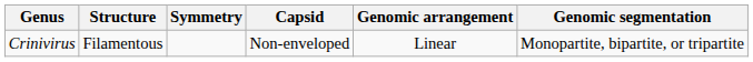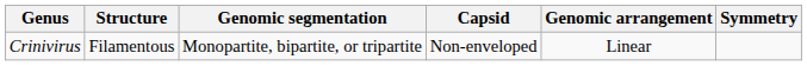 <table class="wikitable sortable" style="text-align:center">
 <tr>
 <th>Genus</th>
 <th>Structure</th>
-<th>Symmetry</th>
+<th>Genomic segmentation</th>
 <th>Capsid</th>
 <th>Genomic arrangement</th>
-<th>Genomic segmentation</th>
+<th>Symmetry</th>
 </tr>
 <tr>
 <td><em>Crinivirus</em></td>
 <td>Filamentous</td>
-<td></td>
+<td>Monopartite, bipartite, or tripartite</td>
 <td>Non-enveloped</td>
 <td>Linear</td>
-<td>Monopartite, bipartite, or tripartite</td>
+<td></td>
 </tr>
 </table>
